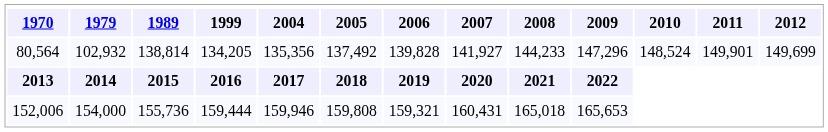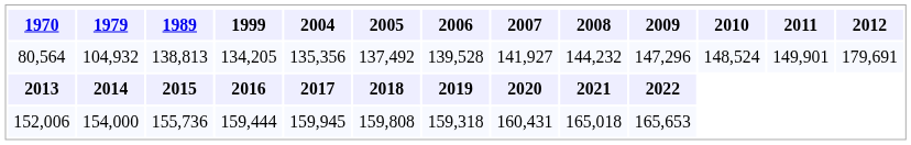 <table border="0" cellspacing="2" cellpadding="5" style="margin:auto; border:1px solid #aaa;">
 <tr style="background:#aaf;">
 </tr>
 <tr style="background:#eef;">
 <th><a href='#'>1970</a></th>
 <th><a href='#'>1979</a></th>
 <th><a href='#'>1989</a></th>
 <th>1999</th>
 <th>2004</th>
 <th>2005</th>
 <th>2006</th>
 <th>2007</th>
 <th>2008</th>
 <th>2009</th>
 <th>2010</th>
 <th>2011</th>
 <th>2012</th>
 </tr>
 <tr style="background:#f7f9ff;">
 <td align=center>80,564</td>
-<td align=center>102,932</td>
-<td align=center>138,814</td>
+<td align=center>104,932</td>
+<td align=center>138,813</td>
 <td align=center>134,205</td>
 <td align=center>135,356</td>
 <td align=center>137,492</td>
-<td align=center>139,828</td>
+<td align=center>139,528</td>
 <td align=center>141,927</td>
-<td align=center>144,233</td>
+<td align=center>144,232</td>
 <td align=center>147,296</td>
 <td align=center>148,524</td>
 <td align=center>149,901</td>
-<td align=center>149,699</td>
+<td align=center>179,691</td>
 </tr>
 <tr style="background:#eef;">
 <th>2013</th>
 <th>2014</th>
 <th>2015</th>
 <th>2016</th>
 <th>2017</th>
 <th>2018</th>
 <th>2019</th>
 <th>2020</th>
 <th>2021</th>
 <th>2022</th>
 </tr>
 <tr style="background:#f7f9ff;">
 <td align=center>152,006</td>
 <td align=center>154,000</td>
 <td align=center>155,736</td>
 <td align=center>159,444</td>
-<td align=center>159,946</td>
+<td align=center>159,945</td>
 <td align=center>159,808</td>
-<td align=center>159,321</td>
+<td align=center>159,318</td>
 <td align=center>160,431</td>
 <td align=center>165,018</td>
 <td align=center>165,653</td>
 </tr>
 </table>
